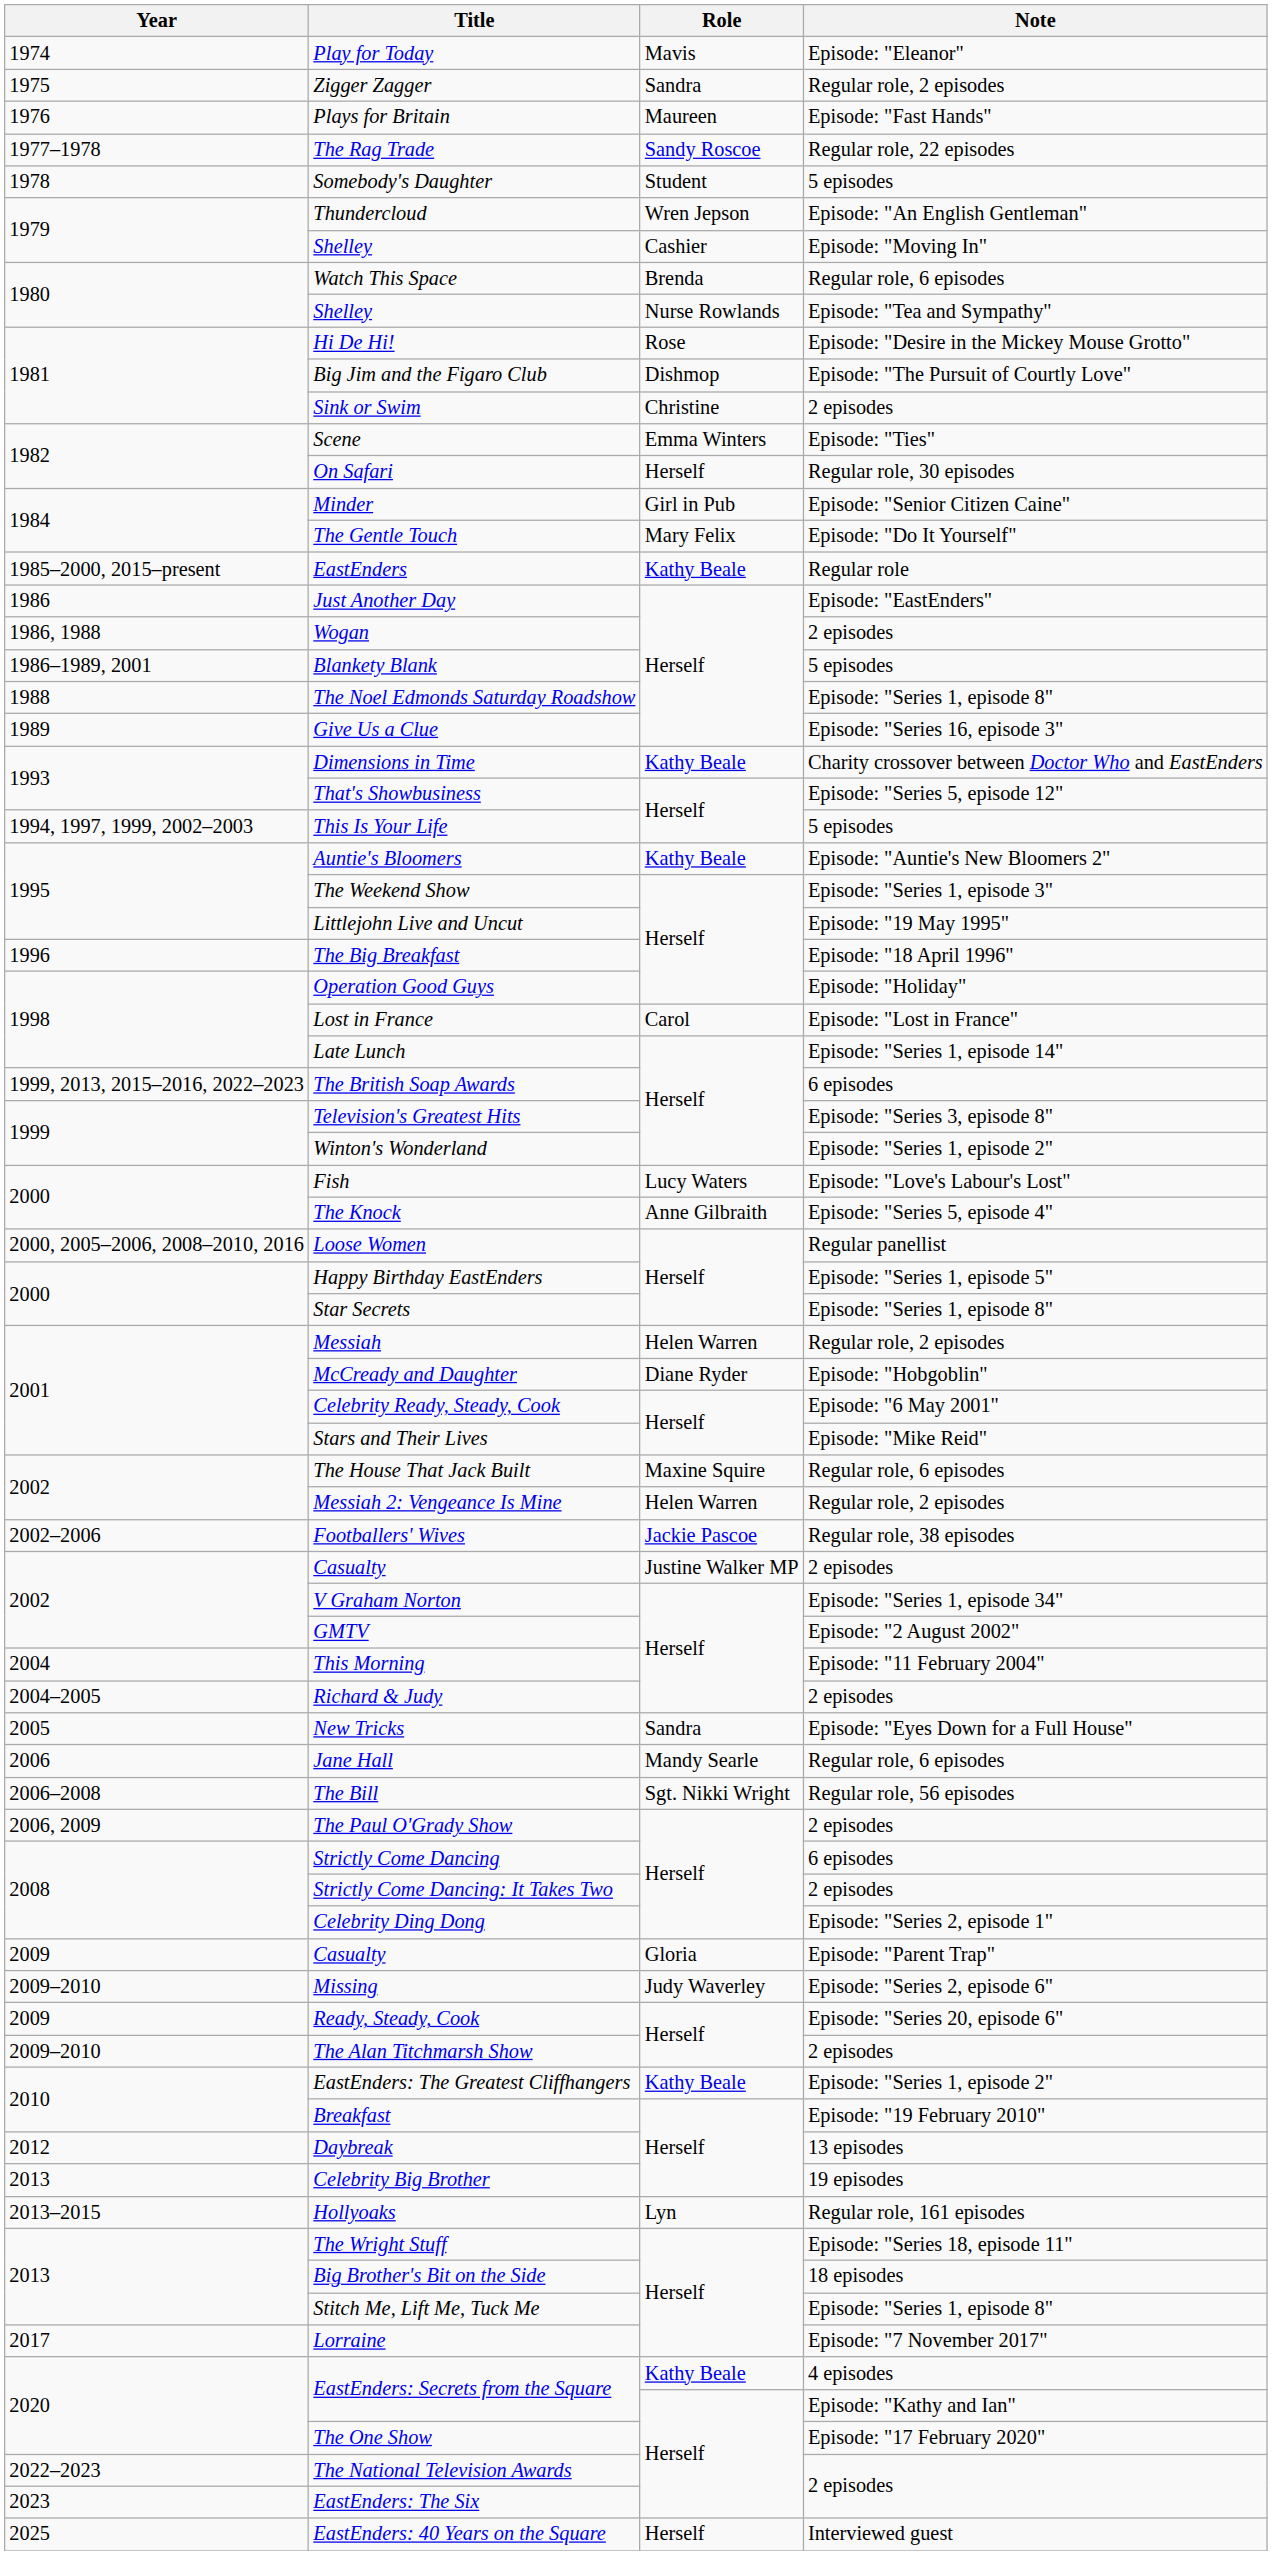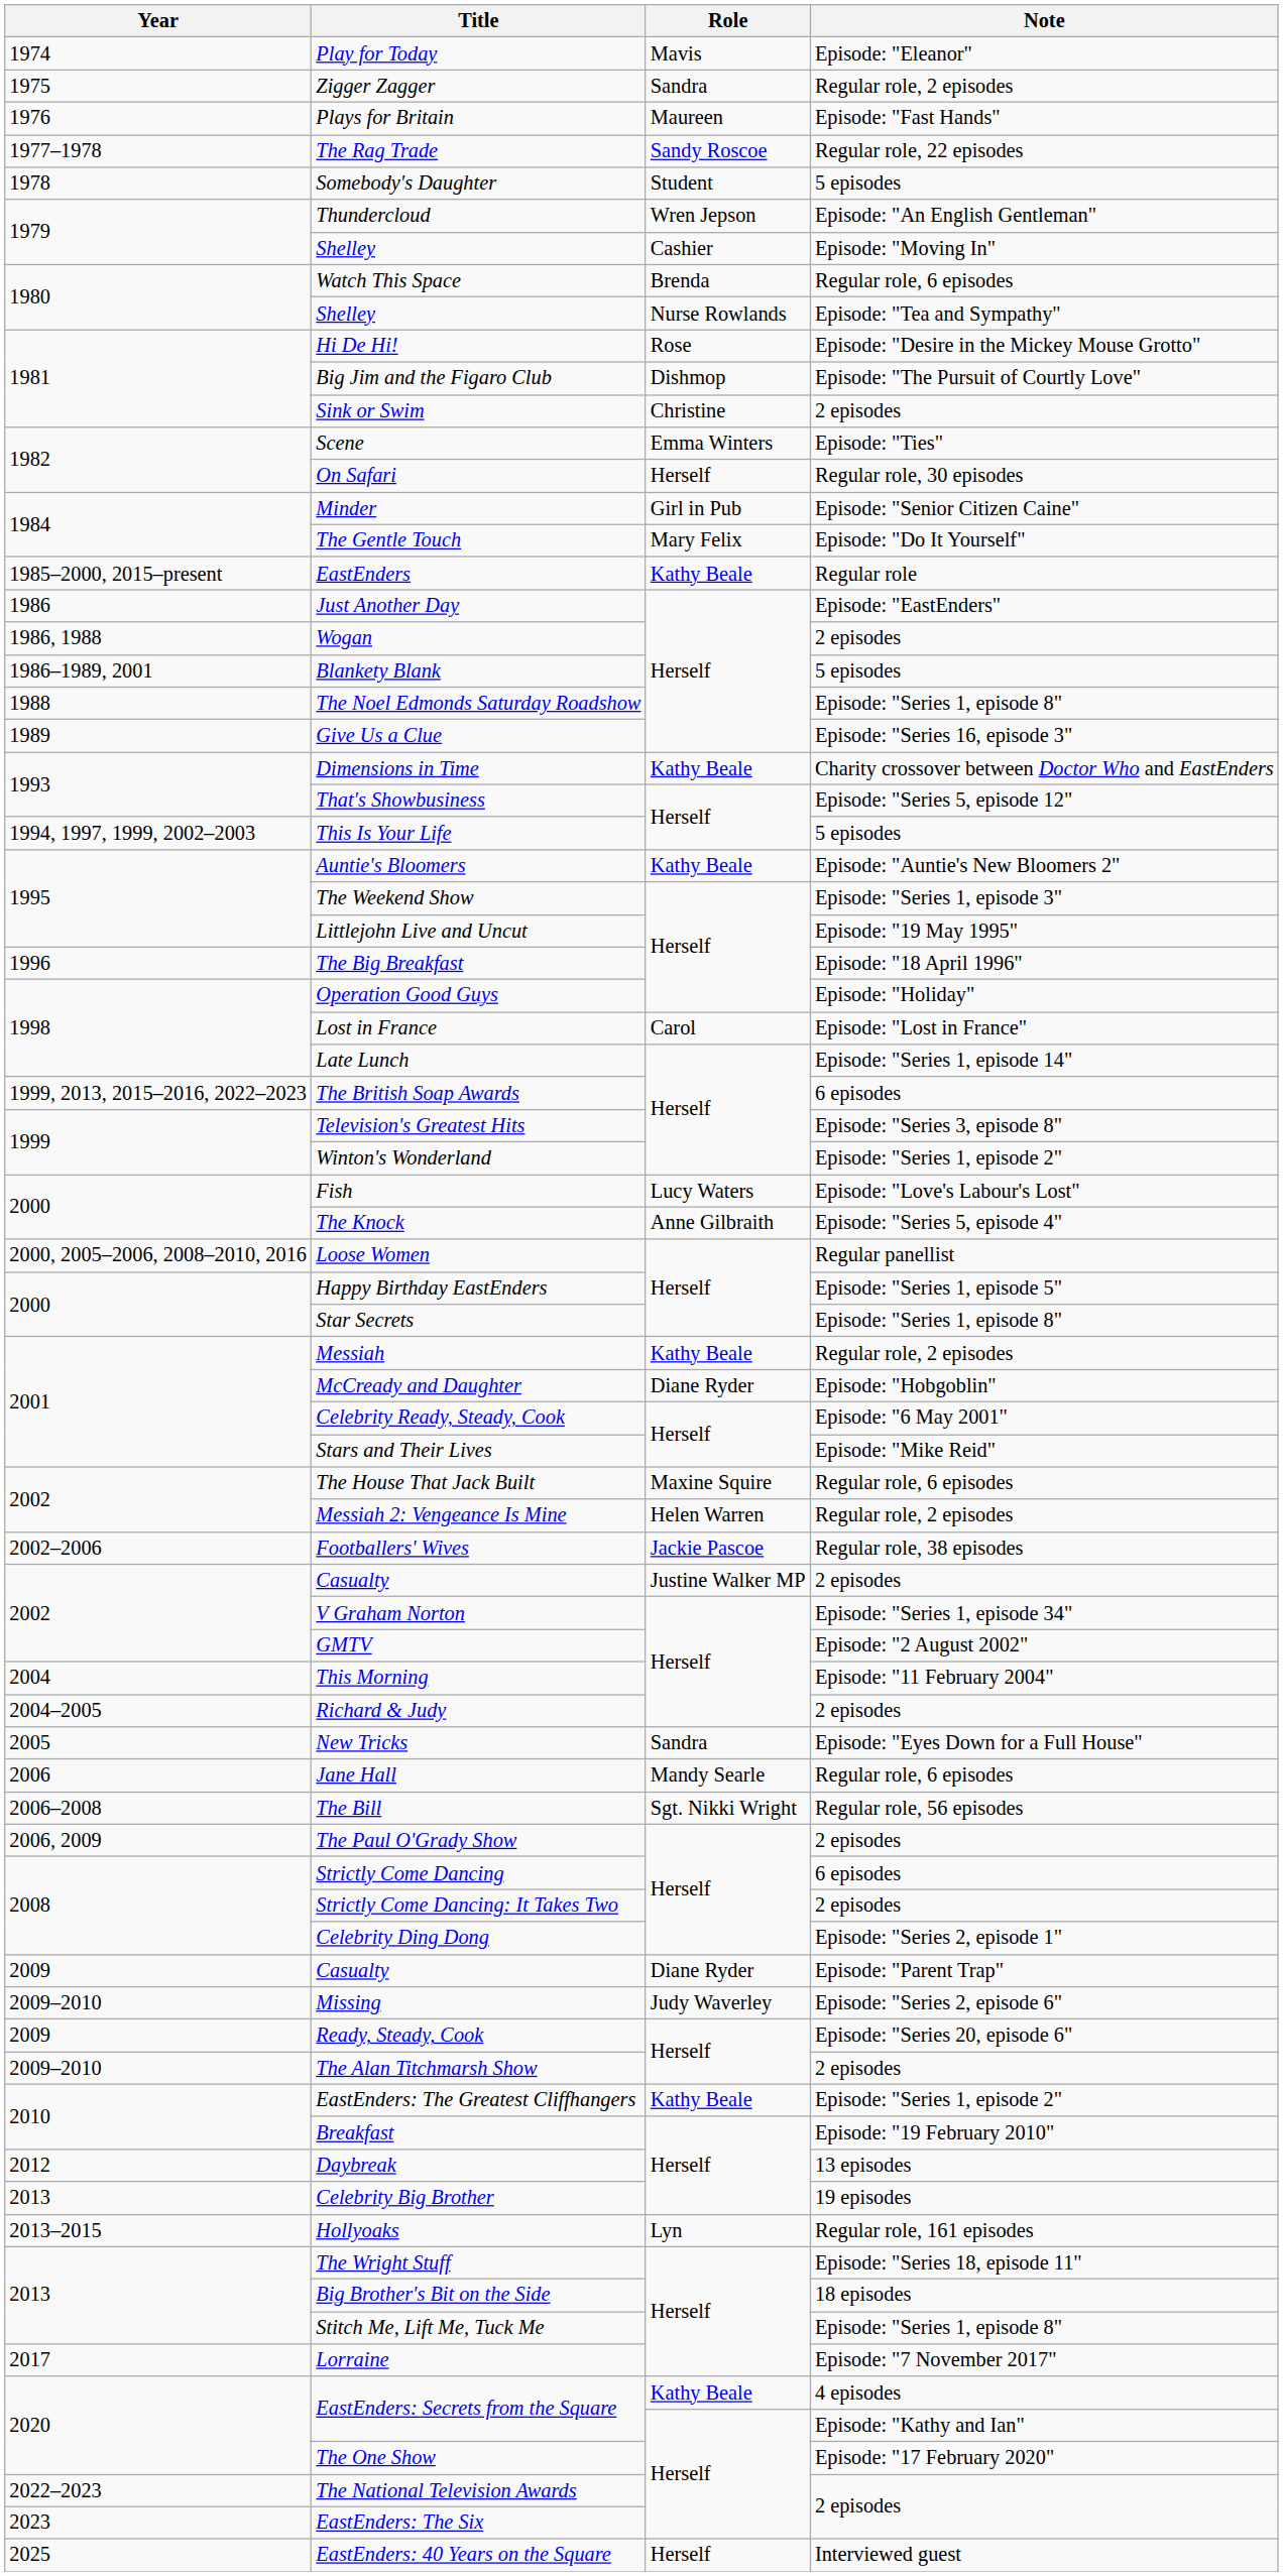 <table class="wikitable">
 <tr>
 <th scope="col">Year</th>
 <th scope="col">Title</th>
 <th scope="col">Role</th>
 <th scope="col">Note</th>
 </tr>
 <tr>
 <td>1974</td>
 <td><em><a href='#'>Play for Today</a></em></td>
 <td>Mavis</td>
 <td>Episode: "Eleanor"</td>
 </tr>
 <tr>
 <td>1975</td>
 <td><em>Zigger Zagger</em></td>
 <td>Sandra</td>
 <td>Regular role, 2 episodes</td>
 </tr>
 <tr>
 <td>1976</td>
 <td><em>Plays for Britain</em></td>
 <td>Maureen</td>
 <td>Episode: "Fast Hands"</td>
 </tr>
 <tr>
 <td>1977–1978</td>
 <td><em><a href='#'>The Rag Trade</a></em></td>
 <td><a href='#'>Sandy Roscoe</a></td>
 <td>Regular role, 22 episodes</td>
 </tr>
 <tr>
 <td>1978</td>
 <td><em>Somebody's Daughter</em></td>
 <td>Student</td>
 <td>5 episodes</td>
 </tr>
 <tr>
 <td rowspan="2">1979</td>
 <td><em>Thundercloud</em></td>
 <td>Wren Jepson</td>
 <td>Episode: "An English Gentleman"</td>
 </tr>
 <tr>
 <td><a href='#'><em>Shelley</em></a></td>
 <td>Cashier</td>
 <td>Episode: "Moving In"</td>
 </tr>
 <tr>
 <td rowspan="2">1980</td>
 <td><em>Watch This Space</em></td>
 <td>Brenda</td>
 <td>Regular role, 6 episodes</td>
 </tr>
 <tr>
 <td><a href='#'><em>Shelley</em></a></td>
 <td>Nurse Rowlands</td>
 <td>Episode: "Tea and Sympathy"</td>
 </tr>
 <tr>
 <td rowspan="3">1981</td>
 <td><a href='#'><em>Hi De Hi!</em></a></td>
 <td>Rose</td>
 <td>Episode: "Desire in the Mickey Mouse Grotto"</td>
 </tr>
 <tr>
 <td><em>Big Jim and the Figaro Club</em></td>
 <td>Dishmop</td>
 <td>Episode: "The Pursuit of Courtly Love"</td>
 </tr>
 <tr>
 <td><a href='#'><em>Sink or Swim</em></a></td>
 <td>Christine</td>
 <td>2 episodes</td>
 </tr>
 <tr>
 <td rowspan="2">1982</td>
 <td><em>Scene</em></td>
 <td>Emma Winters</td>
 <td>Episode: "Ties"</td>
 </tr>
 <tr>
 <td><a href='#'><em>On Safari</em></a></td>
 <td>Herself</td>
 <td>Regular role, 30 episodes</td>
 </tr>
 <tr>
 <td rowspan="2">1984</td>
 <td><a href='#'><em>Minder</em></a></td>
 <td>Girl in Pub</td>
 <td>Episode: "Senior Citizen Caine"</td>
 </tr>
 <tr>
 <td><em><a href='#'>The Gentle Touch</a></em></td>
 <td>Mary Felix</td>
 <td>Episode: "Do It Yourself"</td>
 </tr>
 <tr>
 <td>1985–2000, 2015–present</td>
 <td><em><a href='#'>EastEnders</a></em></td>
 <td><a href='#'>Kathy Beale</a></td>
 <td>Regular role</td>
 </tr>
 <tr>
 <td>1986</td>
 <td><a href='#'><em>Just Another Day</em></a></td>
 <td rowspan="5">Herself</td>
 <td>Episode: "EastEnders"</td>
 </tr>
 <tr>
 <td>1986, 1988</td>
 <td><em><a href='#'>Wogan</a></em></td>
 <td>2 episodes</td>
 </tr>
 <tr>
 <td>1986–1989, 2001</td>
 <td><em><a href='#'>Blankety Blank</a></em></td>
 <td>5 episodes</td>
 </tr>
 <tr>
 <td>1988</td>
 <td><em><a href='#'>The Noel Edmonds Saturday Roadshow</a></em></td>
 <td>Episode: "Series 1, episode 8"</td>
 </tr>
 <tr>
 <td>1989</td>
 <td><em><a href='#'>Give Us a Clue</a></em></td>
 <td>Episode: "Series 16, episode 3"</td>
 </tr>
 <tr>
 <td rowspan="2">1993</td>
 <td><em><a href='#'>Dimensions in Time</a></em></td>
 <td><a href='#'>Kathy Beale</a></td>
 <td>Charity crossover between <em><a href='#'>Doctor Who</a></em> and <em>EastEnders</em></td>
 </tr>
 <tr>
 <td><em><a href='#'>That's Showbusiness</a></em></td>
 <td rowspan="2">Herself</td>
 <td>Episode: "Series 5, episode 12"</td>
 </tr>
 <tr>
 <td>1994, 1997, 1999, 2002–2003</td>
 <td><a href='#'><em>This Is Your Life</em></a></td>
 <td>5 episodes</td>
 </tr>
 <tr>
 <td rowspan="3">1995</td>
 <td><em><a href='#'>Auntie's Bloomers</a></em></td>
 <td><a href='#'>Kathy Beale</a></td>
 <td>Episode: "Auntie's New Bloomers 2"</td>
 </tr>
 <tr>
 <td><em>The Weekend Show</em></td>
 <td rowspan="4">Herself</td>
 <td>Episode: "Series 1, episode 3"</td>
 </tr>
 <tr>
 <td><em>Littlejohn Live and Uncut</em></td>
 <td>Episode: "19 May 1995"</td>
 </tr>
 <tr>
 <td>1996</td>
 <td><em><a href='#'>The Big Breakfast</a></em></td>
 <td>Episode: "18 April 1996"</td>
 </tr>
 <tr>
 <td rowspan="3">1998</td>
 <td><em><a href='#'>Operation Good Guys</a></em></td>
 <td>Episode: "Holiday"</td>
 </tr>
 <tr>
 <td><em>Lost in France</em></td>
 <td>Carol</td>
 <td>Episode: "Lost in France"</td>
 </tr>
 <tr>
 <td><em>Late Lunch</em></td>
 <td rowspan="4">Herself</td>
 <td>Episode: "Series 1, episode 14"</td>
 </tr>
 <tr>
 <td>1999, 2013, 2015–2016, 2022–2023</td>
 <td><em><a href='#'>The British Soap Awards</a></em></td>
 <td>6 episodes</td>
 </tr>
 <tr>
 <td rowspan="2">1999</td>
 <td><em><a href='#'>Television's Greatest Hits</a></em></td>
 <td>Episode: "Series 3, episode 8"</td>
 </tr>
 <tr>
 <td><em>Winton's Wonderland</em></td>
 <td>Episode: "Series 1, episode 2"</td>
 </tr>
 <tr>
 <td rowspan="2">2000</td>
 <td><em>Fish</em></td>
 <td>Lucy Waters</td>
 <td>Episode: "Love's Labour's Lost"</td>
 </tr>
 <tr>
 <td><em><a href='#'>The Knock</a></em></td>
 <td>Anne Gilbraith</td>
 <td>Episode: "Series 5, episode 4"</td>
 </tr>
 <tr>
 <td>2000, 2005–2006, 2008–2010, 2016</td>
 <td><em><a href='#'>Loose Women</a></em></td>
 <td rowspan="3">Herself</td>
 <td>Regular panellist</td>
 </tr>
 <tr>
 <td rowspan="2">2000</td>
 <td><em>Happy Birthday EastEnders</em></td>
 <td>Episode: "Series 1, episode 5"</td>
 </tr>
 <tr>
 <td><em>Star Secrets</em></td>
 <td>Episode: "Series 1, episode 8"</td>
 </tr>
 <tr>
 <td rowspan="4">2001</td>
 <td><a href='#'><em>Messiah</em></a></td>
-<td>Helen Warren</td>
+<td><a href='#'>Kathy Beale</a></td>
 <td>Regular role, 2 episodes</td>
 </tr>
 <tr>
 <td><em><a href='#'>McCready and Daughter</a></em></td>
 <td>Diane Ryder</td>
 <td>Episode: "Hobgoblin"</td>
 </tr>
 <tr>
 <td><a href='#'><em>Celebrity Ready, Steady, Cook</em></a></td>
 <td rowspan="2">Herself</td>
 <td>Episode: "6 May 2001"</td>
 </tr>
 <tr>
 <td><em>Stars and Their Lives</em></td>
 <td>Episode: "Mike Reid"</td>
 </tr>
 <tr>
 <td rowspan="2">2002</td>
 <td><em>The House That Jack Built</em></td>
 <td>Maxine Squire</td>
 <td>Regular role, 6 episodes</td>
 </tr>
 <tr>
 <td><a href='#'><em>Messiah 2: Vengeance Is Mine</em></a></td>
 <td>Helen Warren</td>
 <td>Regular role, 2 episodes</td>
 </tr>
 <tr>
 <td>2002–2006</td>
 <td><em><a href='#'>Footballers' Wives</a></em></td>
 <td><a href='#'>Jackie Pascoe</a></td>
 <td>Regular role, 38 episodes</td>
 </tr>
 <tr>
 <td rowspan="3">2002</td>
 <td><a href='#'><em>Casualty</em></a></td>
 <td>Justine Walker MP</td>
 <td>2 episodes</td>
 </tr>
 <tr>
 <td><em><a href='#'>V Graham Norton</a></em></td>
 <td rowspan="4">Herself</td>
 <td>Episode: "Series 1, episode 34"</td>
 </tr>
 <tr>
 <td><em><a href='#'>GMTV</a></em></td>
 <td>Episode: "2 August 2002"</td>
 </tr>
 <tr>
 <td>2004</td>
 <td><a href='#'><em>This Morning</em></a></td>
 <td>Episode: "11 February 2004"</td>
 </tr>
 <tr>
 <td>2004–2005</td>
 <td><em><a href='#'>Richard & Judy</a></em></td>
 <td>2 episodes</td>
 </tr>
 <tr>
 <td>2005</td>
 <td><em><a href='#'>New Tricks</a></em></td>
 <td>Sandra</td>
 <td>Episode: "Eyes Down for a Full House"</td>
 </tr>
 <tr>
 <td>2006</td>
 <td><a href='#'><em>Jane Hall</em></a></td>
 <td>Mandy Searle</td>
 <td>Regular role, 6 episodes</td>
 </tr>
 <tr>
 <td>2006–2008</td>
 <td><em><a href='#'>The Bill</a></em></td>
 <td>Sgt. Nikki Wright</td>
 <td>Regular role, 56 episodes</td>
 </tr>
 <tr>
 <td>2006, 2009</td>
 <td><em><a href='#'>The Paul O'Grady Show</a></em></td>
 <td rowspan="4">Herself</td>
 <td>2 episodes</td>
 </tr>
 <tr>
 <td rowspan="3">2008</td>
 <td><em><a href='#'>Strictly Come Dancing</a></em></td>
 <td>6 episodes</td>
 </tr>
 <tr>
 <td><em><a href='#'>Strictly Come Dancing: It Takes Two</a></em></td>
 <td>2 episodes</td>
 </tr>
 <tr>
 <td><em><a href='#'>Celebrity Ding Dong</a></em></td>
 <td>Episode: "Series 2, episode 1"</td>
 </tr>
 <tr>
 <td>2009</td>
 <td><a href='#'><em>Casualty</em></a></td>
-<td>Gloria</td>
+<td>Diane Ryder</td>
 <td>Episode: "Parent Trap"</td>
 </tr>
 <tr>
 <td>2009–2010</td>
 <td><a href='#'><em>Missing</em></a></td>
 <td>Judy Waverley</td>
 <td>Episode: "Series 2, episode 6"</td>
 </tr>
 <tr>
 <td>2009</td>
 <td><em><a href='#'>Ready, Steady, Cook</a></em></td>
 <td rowspan="2">Herself</td>
 <td>Episode: "Series 20, episode 6"</td>
 </tr>
 <tr>
 <td>2009–2010</td>
 <td><em><a href='#'>The Alan Titchmarsh Show</a></em></td>
 <td>2 episodes</td>
 </tr>
 <tr>
 <td rowspan="2">2010</td>
 <td><em>EastEnders: The Greatest Cliffhangers</em></td>
 <td><a href='#'>Kathy Beale</a></td>
 <td>Episode: "Series 1, episode 2"</td>
 </tr>
 <tr>
 <td><a href='#'><em>Breakfast</em></a></td>
 <td rowspan="3">Herself</td>
 <td>Episode: "19 February 2010"</td>
 </tr>
 <tr>
 <td>2012</td>
 <td><a href='#'><em>Daybreak</em></a></td>
 <td>13 episodes</td>
 </tr>
 <tr>
 <td>2013</td>
 <td><a href='#'><em>Celebrity Big Brother</em></a></td>
 <td>19 episodes</td>
 </tr>
 <tr>
 <td>2013–2015</td>
 <td><em><a href='#'>Hollyoaks</a></em></td>
 <td>Lyn</td>
 <td>Regular role, 161 episodes</td>
 </tr>
 <tr>
 <td rowspan="3">2013</td>
 <td><em><a href='#'>The Wright Stuff</a></em></td>
 <td rowspan="4">Herself</td>
 <td>Episode: "Series 18, episode 11"</td>
 </tr>
 <tr>
 <td><em><a href='#'>Big Brother's Bit on the Side</a></em></td>
 <td>18 episodes</td>
 </tr>
 <tr>
 <td><em>Stitch Me, Lift Me, Tuck Me</em></td>
 <td>Episode: "Series 1, episode 8"</td>
 </tr>
 <tr>
 <td>2017</td>
 <td><a href='#'><em>Lorraine</em></a></td>
 <td>Episode: "7 November 2017"</td>
 </tr>
 <tr>
 <td rowspan="3">2020</td>
 <td rowspan="2"><em><a href='#'>EastEnders: Secrets from the Square</a></em></td>
 <td><a href='#'>Kathy Beale</a></td>
 <td>4 episodes</td>
 </tr>
 <tr>
 <td rowspan="4">Herself</td>
 <td>Episode: "Kathy and Ian"</td>
 </tr>
 <tr>
 <td><em><a href='#'>The One Show</a></em></td>
 <td>Episode: "17 February 2020"</td>
 </tr>
 <tr>
 <td>2022–2023</td>
 <td><em><a href='#'>The National Television Awards</a></em></td>
 <td rowspan="2">2 episodes</td>
 </tr>
 <tr>
 <td>2023</td>
 <td><a href='#'><em>EastEnders: The Six</em></a></td>
 </tr>
 <tr>
 <td>2025</td>
 <td><em><a href='#'>EastEnders: 40 Years on the Square</a></em></td>
 <td>Herself</td>
 <td>Interviewed guest</td>
 </tr>
 </table>
